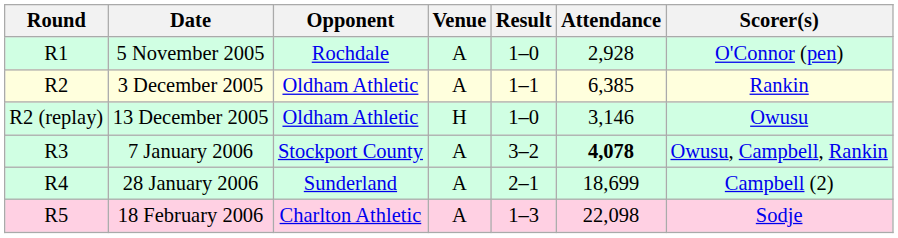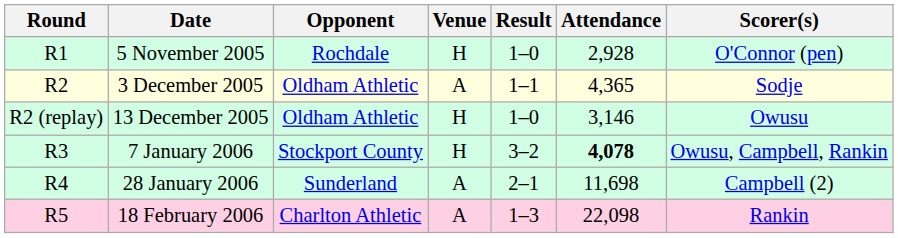 <table class="wikitable sortable" style="text-align:center;">
 <tr>
 <th>Round</th>
 <th>Date</th>
 <th>Opponent</th>
 <th>Venue</th>
 <th>Result</th>
 <th>Attendance</th>
 <th>Scorer(s)</th>
 </tr>
 <tr style="background:#d0ffe3;">
 <td>R1</td>
 <td>5 November 2005</td>
 <td><a href='#'>Rochdale</a></td>
-<td>A</td>
+<td>H</td>
 <td>1–0</td>
 <td>2,928</td>
 <td><a href='#'>O'Connor</a> (<a href='#'>pen</a>)</td>
 </tr>
 <tr style="background:#ffd;">
 <td>R2</td>
 <td>3 December 2005</td>
 <td><a href='#'>Oldham Athletic</a></td>
 <td>A</td>
 <td>1–1</td>
-<td>6,385</td>
-<td><a href='#'>Rankin</a></td>
+<td>4,365</td>
+<td><a href='#'>Sodje</a></td>
 </tr>
 <tr style="background:#d0ffe3;">
 <td>R2 (replay)</td>
 <td>13 December 2005</td>
 <td><a href='#'>Oldham Athletic</a></td>
 <td>H</td>
 <td>1–0</td>
 <td>3,146</td>
 <td><a href='#'>Owusu</a></td>
 </tr>
 <tr style="background:#d0ffe3;">
 <td>R3</td>
 <td>7 January 2006</td>
 <td><a href='#'>Stockport County</a></td>
-<td>A</td>
+<td>H</td>
 <td>3–2</td>
 <td><strong>4,078</strong></td>
 <td><a href='#'>Owusu</a>, <a href='#'>Campbell</a>, <a href='#'>Rankin</a></td>
 </tr>
 <tr style="background:#d0ffe3;">
 <td>R4</td>
 <td>28 January 2006</td>
 <td><a href='#'>Sunderland</a></td>
 <td>A</td>
 <td>2–1</td>
-<td>18,699</td>
+<td>11,698</td>
 <td><a href='#'>Campbell</a> (2)</td>
 </tr>
 <tr style="background:#ffd0e3;">
 <td>R5</td>
 <td>18 February 2006</td>
 <td><a href='#'>Charlton Athletic</a></td>
 <td>A</td>
 <td>1–3</td>
 <td>22,098</td>
-<td><a href='#'>Sodje</a></td>
+<td><a href='#'>Rankin</a></td>
 </tr>
 </table>
